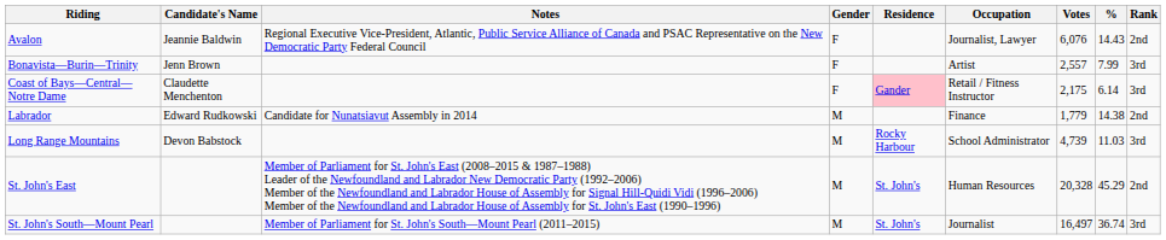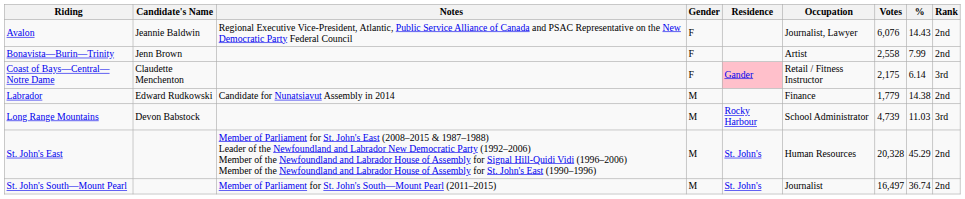 <table class="wikitable sortable">
 <tr>
 <th>Riding<br></th>
 <th>Candidate's Name</th>
 <th>Notes</th>
 <th>Gender</th>
 <th>Residence</th>
 <th>Occupation</th>
 <th>Votes</th>
 <th>%</th>
 <th>Rank</th>
 </tr>
 <tr>
 <td><a href='#'>Avalon</a></td>
 <td>Jeannie Baldwin</td>
 <td>Regional Executive Vice-President, Atlantic, <a href='#'>Public Service Alliance of Canada</a> and PSAC Representative on the <a href='#'>New Democratic Party</a> Federal Council</td>
 <td>F</td>
 <td></td>
 <td>Journalist, Lawyer</td>
 <td>6,076</td>
 <td>14.43</td>
 <td>2nd</td>
 </tr>
 <tr>
 <td><a href='#'>Bonavista—Burin—Trinity</a></td>
 <td>Jenn Brown</td>
 <td></td>
 <td>F</td>
 <td></td>
 <td>Artist</td>
-<td>2,557</td>
+<td>2,558</td>
 <td>7.99</td>
-<td>3rd</td>
+<td>2nd</td>
 </tr>
 <tr>
 <td><a href='#'>Coast of Bays—Central—Notre Dame</a></td>
 <td>Claudette Menchenton</td>
 <td></td>
 <td>F</td>
 <td style="background: pink;"><a href='#'>Gander</a></td>
 <td>Retail / Fitness Instructor</td>
 <td>2,175</td>
 <td>6.14</td>
 <td>3rd</td>
 </tr>
 <tr>
 <td><a href='#'>Labrador</a></td>
 <td>Edward Rudkowski</td>
 <td>Candidate for <a href='#'>Nunatsiavut</a> Assembly in 2014</td>
 <td>M</td>
 <td></td>
 <td>Finance</td>
 <td>1,779</td>
 <td>14.38</td>
 <td>2nd</td>
 </tr>
 <tr>
 <td><a href='#'>Long Range Mountains</a></td>
 <td>Devon Babstock</td>
 <td></td>
 <td>M</td>
 <td><a href='#'>Rocky Harbour</a></td>
 <td>School Administrator</td>
 <td>4,739</td>
 <td>11.03</td>
 <td>3rd</td>
 </tr>
 <tr>
 <td><a href='#'>St. John's East</a></td>
 <td></td>
 <td><a href='#'>Member of Parliament</a> for <a href='#'>St. John's East</a> (2008–2015 & 1987–1988) <br> Leader of the <a href='#'>Newfoundland and Labrador New Democratic Party</a> (1992–2006) <br> Member of the <a href='#'>Newfoundland and Labrador House of Assembly</a> for <a href='#'>Signal Hill-Quidi Vidi</a> (1996–2006) <br> Member of the <a href='#'>Newfoundland and Labrador House of Assembly</a> for <a href='#'>St. John's East</a> (1990–1996)</td>
 <td>M</td>
 <td><a href='#'>St. John's</a></td>
 <td>Human Resources</td>
 <td>20,328</td>
 <td>45.29</td>
 <td>2nd</td>
 </tr>
 <tr>
 <td><a href='#'>St. John's South—Mount Pearl</a></td>
 <td></td>
 <td><a href='#'>Member of Parliament</a> for <a href='#'>St. John's South—Mount Pearl</a> (2011–2015)</td>
 <td>M</td>
 <td><a href='#'>St. John's</a></td>
 <td>Journalist</td>
 <td>16,497</td>
 <td>36.74</td>
-<td>3rd</td>
+<td>2nd</td>
 </tr>
 </table>
